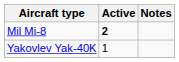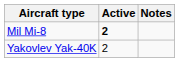 <table class="wikitable sortable">
 <tr>
 <th>Aircraft type</th>
 <th>Active</th>
 <th>Notes</th>
 </tr>
 <tr>
 <td><a href='#'>Mil Mi-8</a></td>
 <td><strong>2</strong></td>
 <td></td>
 </tr>
 <tr>
 <td><a href='#'>Yakovlev Yak-40K</a></td>
-<td>1</td>
+<td>2</td>
 <td></td>
 </tr>
 </table>
